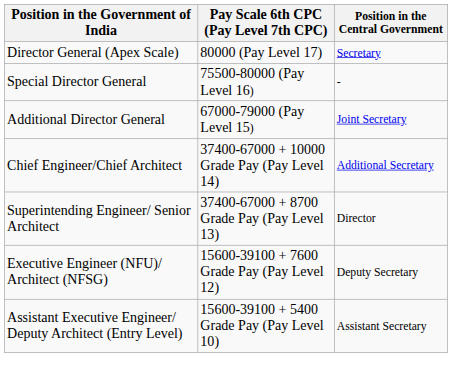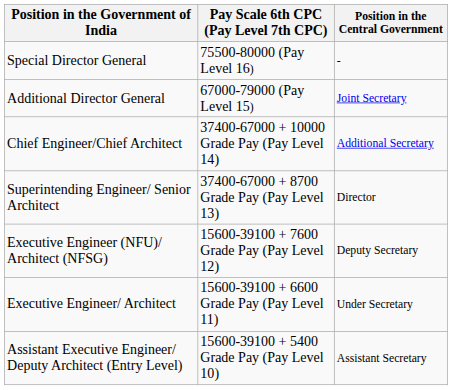 <table class="wikitable">
 <tr>
 <th><big>Position in the Government of India</big></th>
 <th><big>Pay Scale 6th CPC (Pay Level 7th CPC)</big></th>
 <th>Position in the Central Government</th>
-</tr>
-<tr>
-<td><big>Director General (Apex Scale)</big></td>
-<td><big>80000 (Pay Level 17)</big></td>
-<td><a href='#'>Secretary</a></td>
 </tr>
 <tr>
 <td><big>Special Director General</big></td>
 <td><big>75500-80000 (Pay Level 16</big>)</td>
 <td>-</td>
 </tr>
 <tr>
 <td><big>Additional Director General</big></td>
 <td><big>67000-79000 (Pay Level 15</big>)</td>
 <td><a href='#'>Joint Secretary</a></td>
 </tr>
 <tr>
 <td><big>Chief Engineer/Chief Architect</big></td>
 <td><big>37400-67000 + 10000 Grade Pay (Pay Level 14)</big></td>
 <td><a href='#'>Additional Secretary</a></td>
 </tr>
 <tr>
 <td><big>Superintending Engineer/ Senior Architect</big></td>
 <td><big>37400-67000 + 8700 Grade Pay (Pay Level 13)</big></td>
 <td>Director</td>
 </tr>
 <tr>
 <td><big>Executive Engineer (NFU)/ Architect (NFSG)</big></td>
 <td><big>15600-39100 + 7600 Grade Pay (Pay Level 12)</big></td>
 <td>Deputy Secretary</td>
 </tr>
 <tr>
+<td><big>Executive Engineer/ Architect</big></td>
+<td><big>15600-39100 + 6600 Grade Pay (Pay Level 11)</big></td>
+<td>Under Secretary</td>
+</tr>
+<tr>
 <td><big>Assistant Executive Engineer/ Deputy Architect (Entry Level)</big></td>
 <td><big>15600-39100 + 5400 Grade Pay (Pay Level 10)</big></td>
 <td>Assistant Secretary</td>
 </tr>
 </table>
